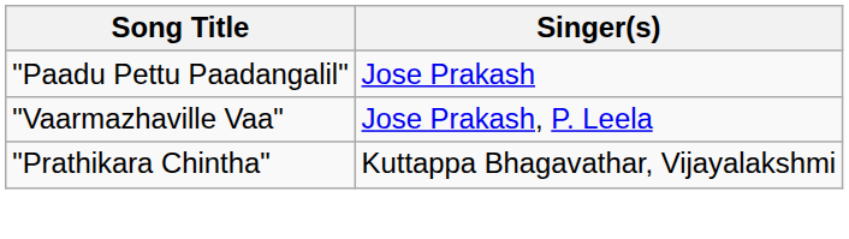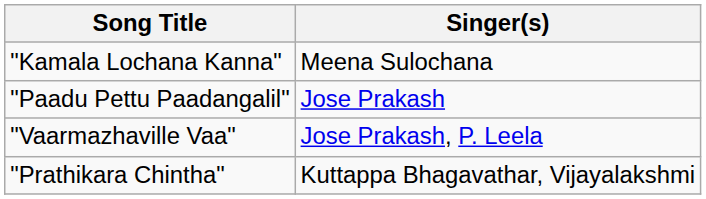 <table class="wikitable">
 <tr>
 <th>Song Title</th>
 <th>Singer(s)</th>
+</tr>
+<tr>
+<td>"Kamala Lochana Kanna"</td>
+<td>Meena Sulochana</td>
 </tr>
 <tr>
 <td>"Paadu Pettu Paadangalil"</td>
 <td><a href='#'>Jose Prakash</a></td>
 </tr>
 <tr>
 <td>"Vaarmazhaville Vaa"</td>
 <td><a href='#'>Jose Prakash</a>, <a href='#'>P. Leela</a></td>
 </tr>
 <tr>
 <td>"Prathikara Chintha"</td>
 <td>Kuttappa Bhagavathar, Vijayalakshmi</td>
 </tr>
 </table>
